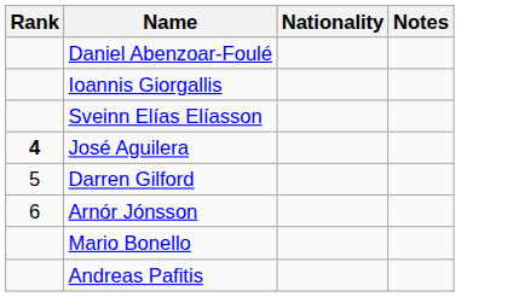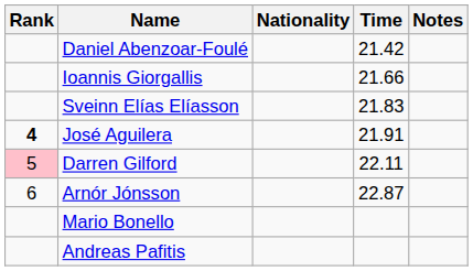 <table class="wikitable sortable" style="text-align:center; font-size:95%">
 <tr>
 <th>Rank</th>
 <th>Name</th>
 <th>Nationality</th>
+<th>Time</th>
 <th>Notes</th>
 </tr>
 <tr>
 <td></td>
 <td align=left><a href='#'>Daniel Abenzoar-Foulé</a></td>
 <td align=left></td>
+<td>21.42</td>
 <td></td>
 </tr>
 <tr>
 <td></td>
 <td align=left><a href='#'>Ioannis Giorgallis</a></td>
 <td align=left></td>
+<td>21.66</td>
 <td></td>
 </tr>
 <tr>
 <td></td>
 <td align=left><a href='#'>Sveinn Elías Elíasson</a></td>
 <td align=left></td>
+<td>21.83</td>
 <td></td>
 </tr>
 <tr>
 <td><strong>4</strong></td>
 <td align=left><a href='#'>José Aguilera</a></td>
 <td align=left></td>
+<td>21.91</td>
 <td></td>
 </tr>
 <tr>
-<td>5</td>
+<td style="background: pink;">5</td>
 <td align=left><a href='#'>Darren Gilford</a></td>
 <td align=left></td>
+<td>22.11</td>
 <td></td>
 </tr>
 <tr>
 <td>6</td>
 <td align=left><a href='#'>Arnór Jónsson</a></td>
 <td align=left></td>
+<td>22.87</td>
 <td></td>
 </tr>
 <tr>
 <td></td>
 <td align=left><a href='#'>Mario Bonello</a></td>
 <td align=left></td>
 <td></td>
+<td></td>
 </tr>
 <tr>
 <td></td>
 <td align=left><a href='#'>Andreas Pafitis</a></td>
 <td align=left></td>
 <td></td>
+<td></td>
 </tr>
 </table>
